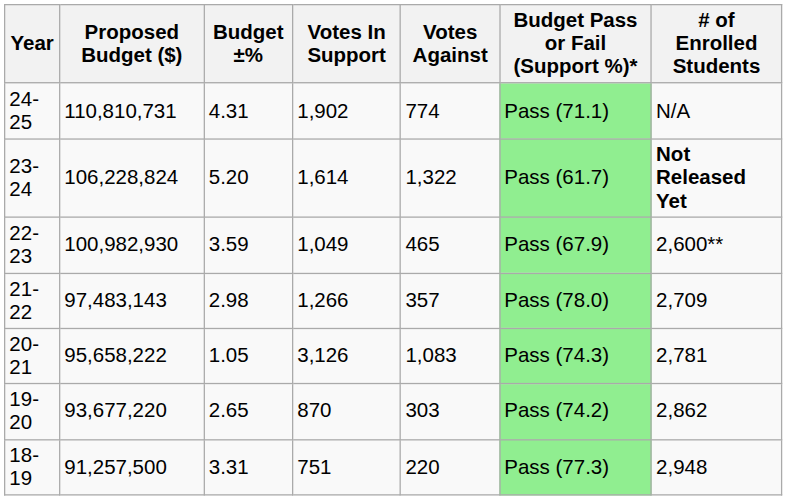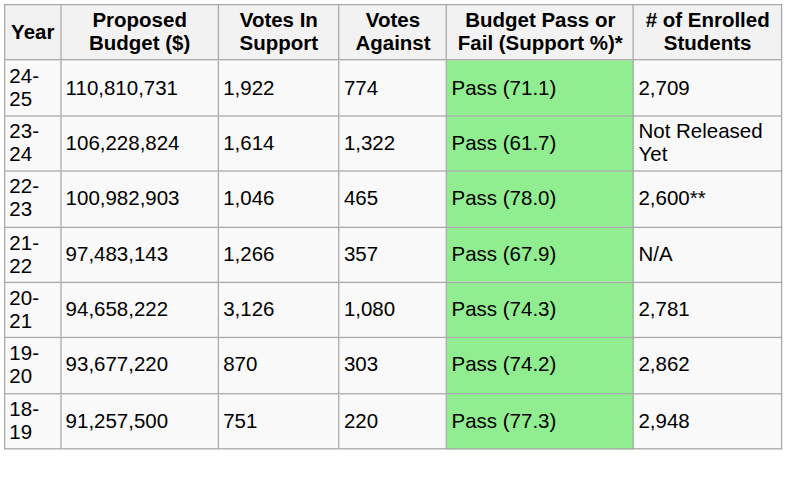 <table class="wikitable sortable mw-collapsible">
 <tr>
 <th>Year</th>
 <th>Proposed Budget ($)</th>
-<th>Budget <strong>±%</strong></th>
 <th>Votes In Support</th>
 <th><strong>Votes Against</strong></th>
 <th>Budget Pass or Fail (Support %)*</th>
 <th># of Enrolled Students</th>
 </tr>
 <tr>
 <td>24-25</td>
 <td>110,810,731</td>
-<td>4.31</td>
-<td>1,902</td>
+<td>1,922</td>
 <td>774</td>
 <td style="background-color: #90EE90;">Pass (71.1)</td>
-<td>N/A</td>
+<td>2,709</td>
 </tr>
 <tr>
 <td>23-24</td>
 <td>106,228,824</td>
-<td>5.20</td>
 <td>1,614</td>
 <td>1,322</td>
 <td style="background-color: #90EE90;">Pass (61.7)</td>
-<td><strong>Not Released Yet</strong></td>
+<td>Not Released Yet</td>
 </tr>
 <tr>
 <td>22-23</td>
-<td>100,982,930</td>
-<td>3.59</td>
-<td>1,049</td>
+<td>100,982,903</td>
+<td>1,046</td>
 <td>465</td>
-<td style="background-color: #90EE90;">Pass (67.9)</td>
+<td style="background-color: #90EE90;">Pass (78.0)</td>
 <td>2,600**</td>
 </tr>
 <tr>
 <td>21-22</td>
 <td>97,483,143</td>
-<td>2.98</td>
 <td>1,266</td>
 <td>357</td>
-<td style="background-color: #90EE90;">Pass (78.0)</td>
-<td>2,709</td>
+<td style="background-color: #90EE90;">Pass (67.9)</td>
+<td>N/A</td>
 </tr>
 <tr>
 <td>20-21</td>
-<td>95,658,222</td>
-<td>1.05</td>
+<td>94,658,222</td>
 <td>3,126</td>
-<td>1,083</td>
+<td>1,080</td>
 <td style="background-color: #90EE90;">Pass (74.3)</td>
 <td>2,781</td>
 </tr>
 <tr>
 <td>19-20</td>
 <td>93,677,220</td>
-<td>2.65</td>
 <td>870</td>
 <td>303</td>
 <td style="background-color: #90EE90;">Pass (74.2)</td>
 <td>2,862</td>
 </tr>
 <tr>
 <td>18-19</td>
 <td>91,257,500</td>
-<td>3.31</td>
 <td>751</td>
 <td>220</td>
 <td style="background-color: #90EE90;">Pass (77.3)</td>
 <td>2,948</td>
 </tr>
 </table>
